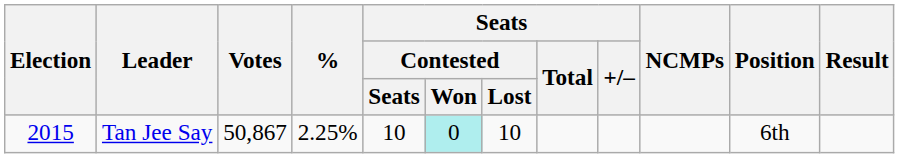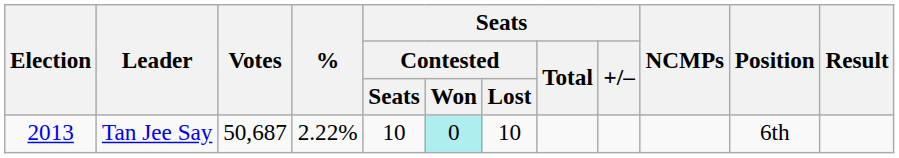 <table class=wikitable style="text-align: center;">
 <tr>
 <th rowspan=3>Election</th>
 <th rowspan=3>Leader</th>
 <th rowspan=3>Votes</th>
 <th rowspan=3>%</th>
 <th colspan=5>Seats</th>
 <th rowspan=3>NCMPs</th>
 <th rowspan=3>Position</th>
 <th rowspan=3>Result</th>
 </tr>
 <tr>
 <th colspan=3>Contested</th>
 <th rowspan=2>Total</th>
 <th rowspan=2>+/–</th>
 </tr>
 <tr>
 <th>Seats</th>
 <th>Won</th>
 <th>Lost</th>
 </tr>
 <tr>
-<td><a href='#'>2015</a></td>
+<td><a href='#'>2013</a></td>
 <td><a href='#'>Tan Jee Say</a></td>
-<td>50,867</td>
-<td>2.25%</td>
+<td>50,687</td>
+<td>2.22%</td>
 <td>10</td>
 <td style="background: paleturquoise;">0</td>
 <td>10</td>
 <td></td>
 <td></td>
 <td></td>
 <td> 6th</td>
 <td></td>
 </tr>
 </table>
